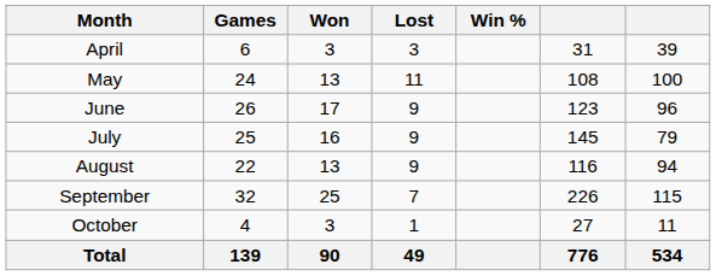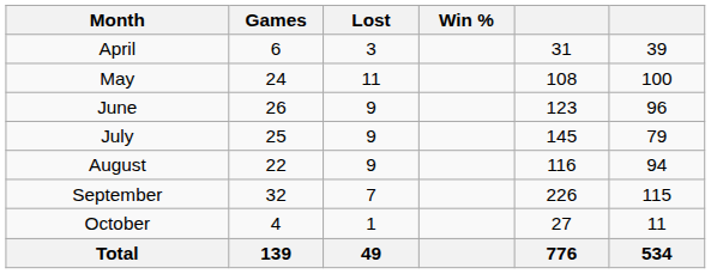 <table class="wikitable" style="font-size:95%; text-align:center; width:38em;margin:0.5em auto;">
 <tr>
 <th width="28%">Month</th>
 <th width="12%">Games</th>
-<th width="12%">Won</th>
 <th width="12%">Lost</th>
 <th width="12%">Win %</th>
 <th width="12%"></th>
 <th width="12%"></th>
 </tr>
 <tr>
 <td>April</td>
 <td>6</td>
 <td>3</td>
-<td>3</td>
 <td></td>
 <td>31</td>
 <td>39</td>
 </tr>
 <tr>
 <td>May</td>
 <td>24</td>
-<td>13</td>
 <td>11</td>
 <td></td>
 <td>108</td>
 <td>100</td>
 </tr>
 <tr>
 <td>June</td>
 <td>26</td>
-<td>17</td>
 <td>9</td>
 <td></td>
 <td>123</td>
 <td>96</td>
 </tr>
 <tr>
 <td>July</td>
 <td>25</td>
-<td>16</td>
 <td>9</td>
 <td></td>
 <td>145</td>
 <td>79</td>
 </tr>
 <tr>
 <td>August</td>
 <td>22</td>
-<td>13</td>
 <td>9</td>
 <td></td>
 <td>116</td>
 <td>94</td>
 </tr>
 <tr>
 <td>September</td>
 <td>32</td>
-<td>25</td>
 <td>7</td>
 <td></td>
 <td>226</td>
 <td>115</td>
 </tr>
 <tr>
 <td>October</td>
 <td>4</td>
-<td>3</td>
 <td>1</td>
 <td></td>
 <td>27</td>
 <td>11</td>
 </tr>
 <tr>
 <th>Total</th>
 <th>139</th>
-<th>90</th>
 <th>49</th>
 <th></th>
 <th>776</th>
 <th>534</th>
 </tr>
 </table>
